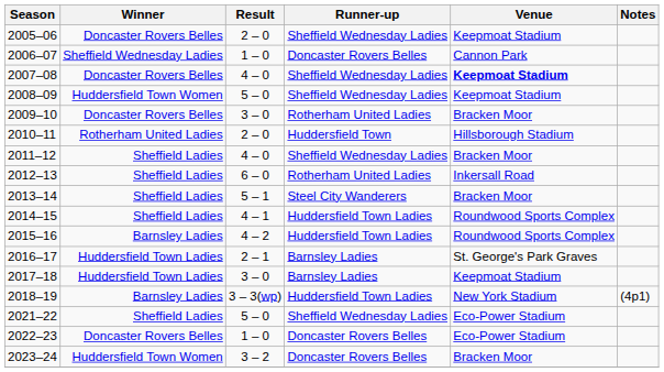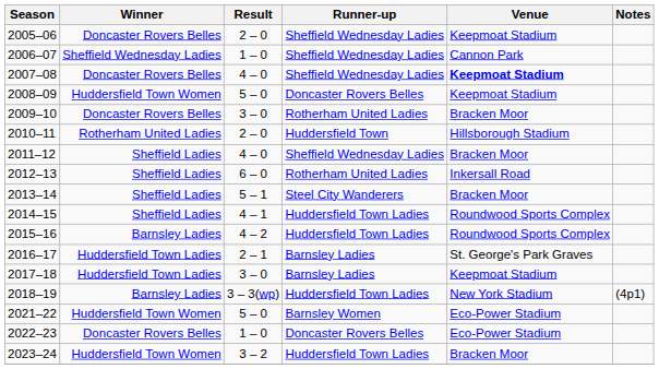 <table class="wikitable">
 <tr>
 <th>Season</th>
 <th>Winner</th>
 <th>Result</th>
 <th>Runner-up</th>
 <th>Venue</th>
 <th>Notes</th>
 </tr>
 <tr>
 <td>2005–06</td>
 <td align="right"><a href='#'>Doncaster Rovers Belles</a></td>
 <td style="text-align:center;">2 – 0</td>
 <td><a href='#'>Sheffield Wednesday Ladies</a></td>
 <td><a href='#'>Keepmoat Stadium</a></td>
 <td></td>
 </tr>
 <tr>
 <td>2006–07</td>
 <td align="right"><a href='#'>Sheffield Wednesday Ladies</a></td>
 <td style="text-align:center;">1 – 0</td>
-<td><a href='#'>Doncaster Rovers Belles</a></td>
+<td><a href='#'>Sheffield Wednesday Ladies</a></td>
 <td><a href='#'>Cannon Park</a></td>
 <td></td>
 </tr>
 <tr>
 <td>2007–08</td>
 <td align="right"><a href='#'>Doncaster Rovers Belles</a></td>
 <td style="text-align:center;">4 – 0</td>
 <td><a href='#'>Sheffield Wednesday Ladies</a></td>
 <td><strong><a href='#'>Keepmoat Stadium</a></strong></td>
 <td></td>
 </tr>
 <tr>
 <td>2008–09</td>
 <td align="right"><a href='#'>Huddersfield Town Women</a></td>
 <td style="text-align:center;">5 – 0</td>
-<td><a href='#'>Sheffield Wednesday Ladies</a></td>
+<td><a href='#'>Doncaster Rovers Belles</a></td>
 <td><a href='#'>Keepmoat Stadium</a></td>
 <td></td>
 </tr>
 <tr>
 <td>2009–10</td>
 <td align="right"><a href='#'>Doncaster Rovers Belles</a></td>
 <td style="text-align:center;">3 – 0</td>
 <td><a href='#'>Rotherham United Ladies</a></td>
 <td><a href='#'>Bracken Moor</a></td>
 <td></td>
 </tr>
 <tr>
 <td>2010–11</td>
 <td align="right"><a href='#'>Rotherham United Ladies</a></td>
 <td style="text-align:center;">2 – 0</td>
 <td><a href='#'>Huddersfield Town</a></td>
 <td><a href='#'>Hillsborough Stadium</a></td>
 <td></td>
 </tr>
 <tr>
 <td>2011–12</td>
 <td align="right"><a href='#'>Sheffield Ladies</a></td>
 <td style="text-align:center;">4 – 0</td>
 <td><a href='#'>Sheffield Wednesday Ladies</a></td>
 <td><a href='#'>Bracken Moor</a></td>
 <td></td>
 </tr>
 <tr>
 <td>2012–13</td>
 <td align="right"><a href='#'>Sheffield Ladies</a></td>
 <td style="text-align:center;">6 – 0</td>
 <td><a href='#'>Rotherham United Ladies</a></td>
 <td><a href='#'>Inkersall Road</a></td>
 <td></td>
 </tr>
 <tr>
 <td>2013–14</td>
 <td align="right"><a href='#'>Sheffield Ladies</a></td>
 <td style="text-align:center;">5 – 1</td>
 <td><a href='#'>Steel City Wanderers</a></td>
 <td><a href='#'>Bracken Moor</a></td>
 <td></td>
 </tr>
 <tr>
 <td>2014–15</td>
 <td align="right"><a href='#'>Sheffield Ladies</a></td>
 <td style="text-align:center;">4 – 1</td>
 <td><a href='#'>Huddersfield Town Ladies</a></td>
 <td><a href='#'>Roundwood Sports Complex</a></td>
 <td></td>
 </tr>
 <tr>
 <td>2015–16</td>
 <td align="right"><a href='#'>Barnsley Ladies</a></td>
 <td style="text-align:center;">4 – 2</td>
 <td><a href='#'>Huddersfield Town Ladies</a></td>
 <td><a href='#'>Roundwood Sports Complex</a></td>
 <td></td>
 </tr>
 <tr>
 <td>2016–17</td>
 <td align="right"><a href='#'>Huddersfield Town Ladies</a></td>
 <td style="text-align:center;">2 – 1</td>
 <td><a href='#'>Barnsley Ladies</a></td>
 <td>St. George's Park Graves</td>
 <td></td>
 </tr>
 <tr>
 <td>2017–18</td>
 <td align="right"><a href='#'>Huddersfield Town Ladies</a></td>
 <td style="text-align:center;">3 – 0</td>
 <td><a href='#'>Barnsley Ladies</a></td>
 <td><a href='#'>Keepmoat Stadium</a></td>
 <td></td>
 </tr>
 <tr>
 <td>2018–19</td>
 <td align="right"><a href='#'>Barnsley Ladies</a></td>
 <td style="text-align:center;">3 – 3(<a href='#'>wp</a>)</td>
 <td><a href='#'>Huddersfield Town Ladies</a></td>
 <td><a href='#'>New York Stadium</a></td>
 <td>(4p1)</td>
 </tr>
 <tr>
 <td>2021–22</td>
-<td align="right"><a href='#'>Sheffield Ladies</a></td>
+<td align="right"><a href='#'>Huddersfield Town Women</a></td>
 <td style="text-align:center;">5 – 0</td>
-<td><a href='#'>Sheffield Wednesday Ladies</a></td>
+<td><a href='#'>Barnsley Women</a></td>
 <td><a href='#'>Eco-Power Stadium</a></td>
 <td></td>
 </tr>
 <tr>
 <td>2022–23</td>
 <td align="right"><a href='#'>Doncaster Rovers Belles</a></td>
 <td style="text-align:center;">1 – 0</td>
 <td><a href='#'>Doncaster Rovers Belles</a></td>
 <td><a href='#'>Eco-Power Stadium</a></td>
 <td></td>
 </tr>
 <tr>
 <td>2023–24</td>
 <td align="right"><a href='#'>Huddersfield Town Women</a></td>
 <td style="text-align:center;">3 – 2</td>
-<td><a href='#'>Doncaster Rovers Belles</a></td>
+<td><a href='#'>Huddersfield Town Ladies</a></td>
 <td><a href='#'>Bracken Moor</a></td>
 <td></td>
 </tr>
 <tr>
 </tr>
 </table>
